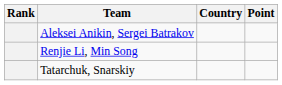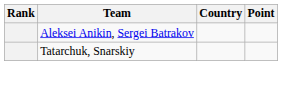 <table class="wikitable sortable">
 <tr>
 <th>Rank</th>
 <th>Team</th>
 <th>Country</th>
 <th>Point</th>
 </tr>
 <tr>
 <th></th>
 <td><a href='#'>Aleksei Anikin</a>, <a href='#'>Sergei Batrakov</a></td>
 <td></td>
 <td></td>
 </tr>
 <tr>
 <th></th>
-<td><a href='#'>Renjie Li</a>, <a href='#'>Min Song</a></td>
-<td></td>
-<td></td>
-</tr>
-<tr>
-<th></th>
 <td>Tatarchuk, Snarskiy</td>
 <td></td>
 <td></td>
 </tr>
 </table>
